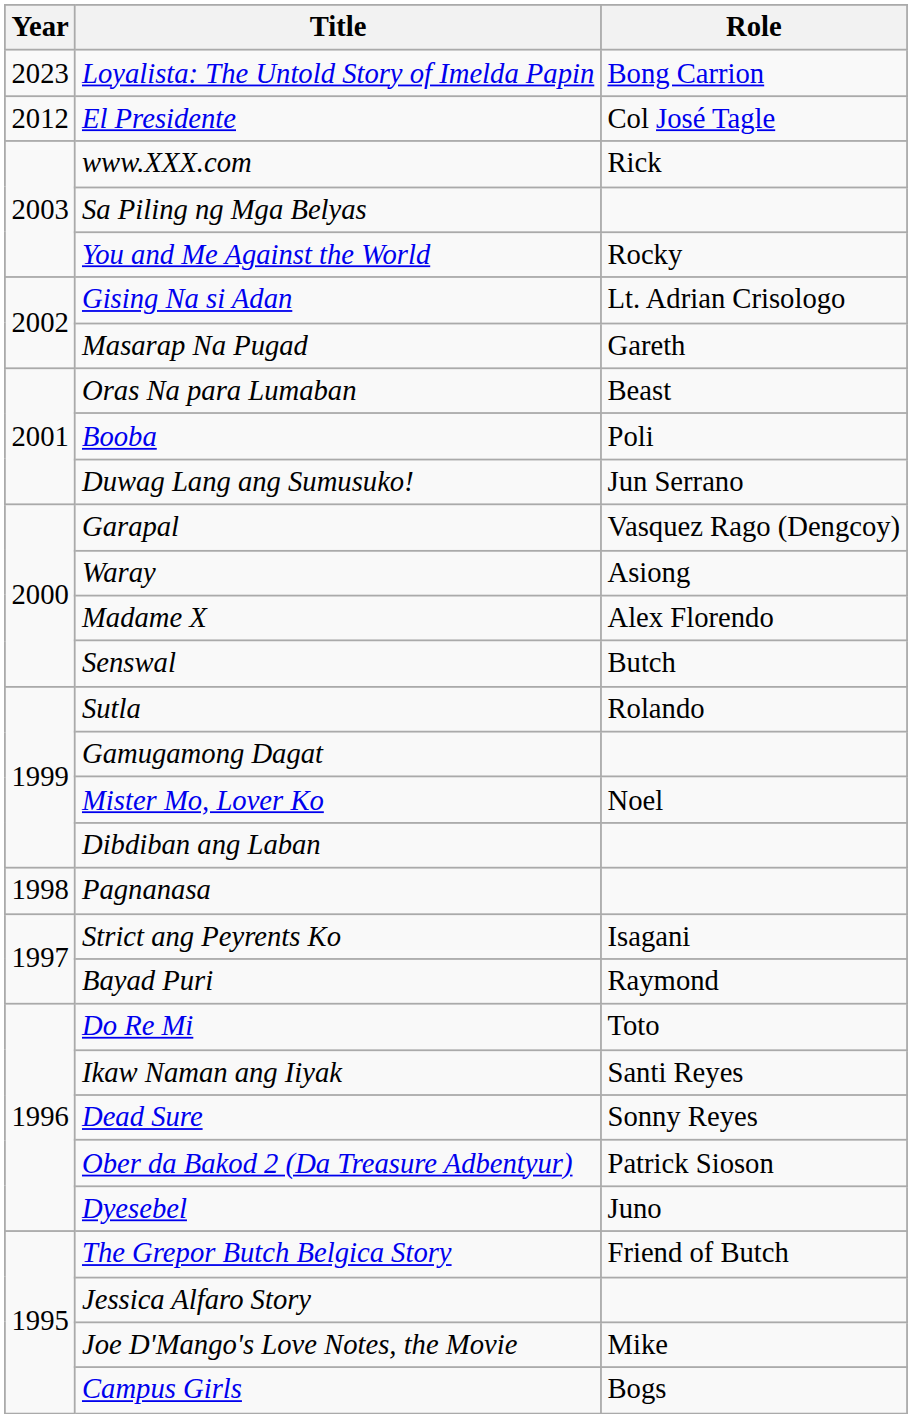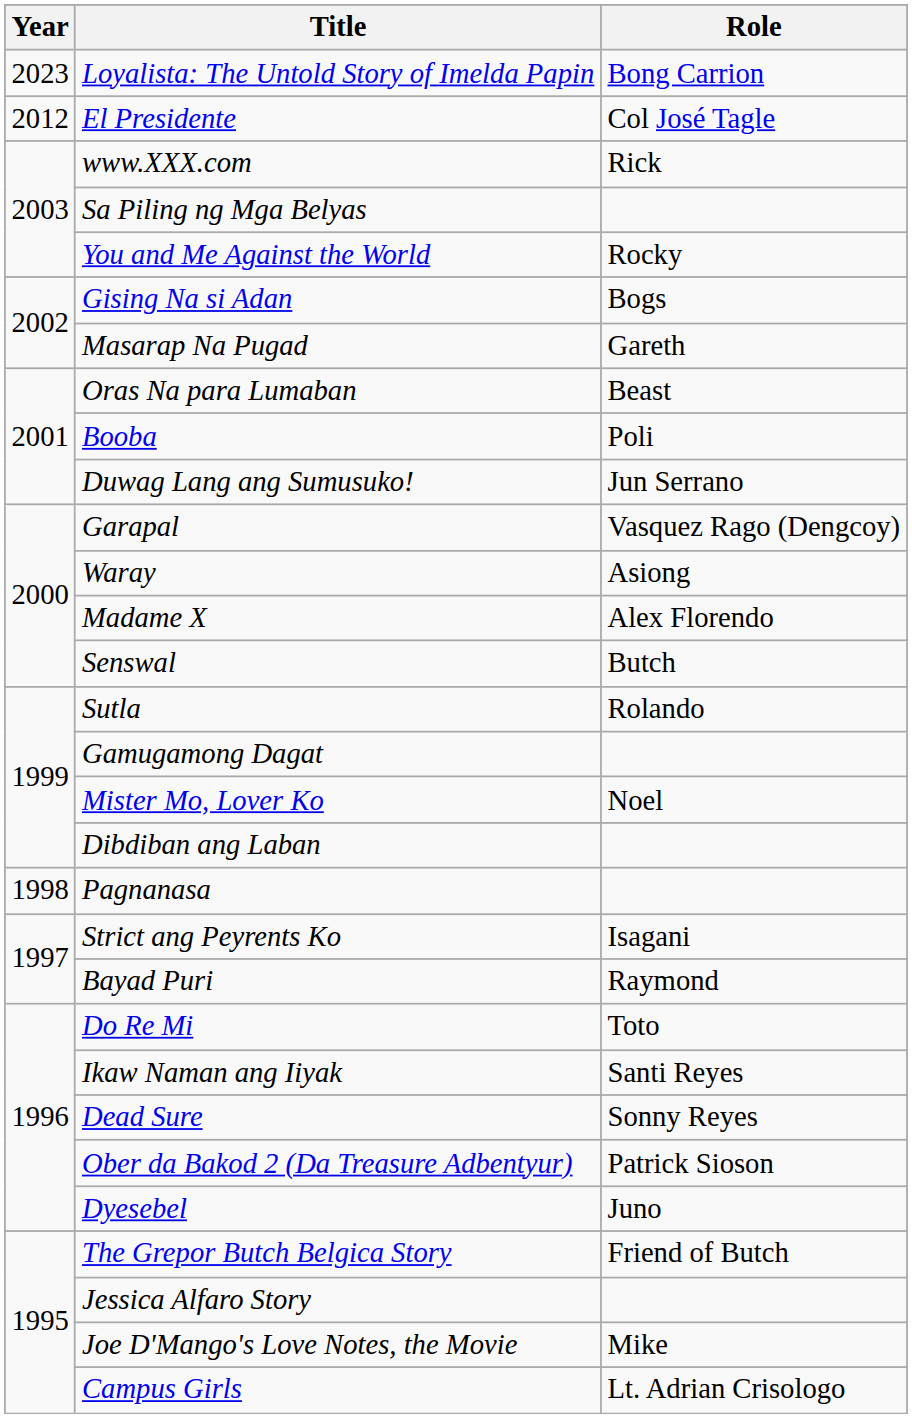 <table class="wikitable">
 <tr>
 <th>Year</th>
 <th>Title</th>
 <th>Role</th>
 </tr>
 <tr>
 <td>2023</td>
 <td><em><a href='#'>Loyalista: The Untold Story of Imelda Papin</a></em></td>
 <td><a href='#'>Bong Carrion</a></td>
 </tr>
 <tr>
 <td>2012</td>
 <td><em><a href='#'>El Presidente</a></em></td>
 <td>Col <a href='#'>José Tagle</a></td>
 </tr>
 <tr>
 <td rowspan="3">2003</td>
 <td><em>www.XXX.com</em></td>
 <td>Rick</td>
 </tr>
 <tr>
 <td><em>Sa Piling ng Mga Belyas</em></td>
 <td></td>
 </tr>
 <tr>
 <td><em><a href='#'>You and Me Against the World</a></em></td>
 <td>Rocky</td>
 </tr>
 <tr>
 <td rowspan="2">2002</td>
 <td><em><a href='#'>Gising Na si Adan</a></em></td>
-<td>Lt. Adrian Crisologo</td>
+<td>Bogs</td>
 </tr>
 <tr>
 <td><em>Masarap Na Pugad</em></td>
 <td>Gareth</td>
 </tr>
 <tr>
 <td rowspan="3">2001</td>
 <td><em>Oras Na para Lumaban</em></td>
 <td>Beast</td>
 </tr>
 <tr>
 <td><em><a href='#'>Booba</a></em></td>
 <td>Poli</td>
 </tr>
 <tr>
 <td><em>Duwag Lang ang Sumusuko!</em></td>
 <td>Jun Serrano</td>
 </tr>
 <tr>
 <td rowspan="4">2000</td>
 <td><em>Garapal</em></td>
 <td>Vasquez Rago (Dengcoy)</td>
 </tr>
 <tr>
 <td><em>Waray</em></td>
 <td>Asiong</td>
 </tr>
 <tr>
 <td><em>Madame X</em></td>
 <td>Alex Florendo</td>
 </tr>
 <tr>
 <td><em>Senswal</em></td>
 <td>Butch</td>
 </tr>
 <tr>
 <td rowspan="4">1999</td>
 <td><em>Sutla</em></td>
 <td>Rolando</td>
 </tr>
 <tr>
 <td><em>Gamugamong Dagat</em></td>
 <td></td>
 </tr>
 <tr>
 <td><em><a href='#'>Mister Mo, Lover Ko</a></em></td>
 <td>Noel</td>
 </tr>
 <tr>
 <td><em>Dibdiban ang Laban</em></td>
 <td></td>
 </tr>
 <tr>
 <td>1998</td>
 <td><em>Pagnanasa</em></td>
 <td></td>
 </tr>
 <tr>
 <td rowspan="2">1997</td>
 <td><em>Strict ang Peyrents Ko</em></td>
 <td>Isagani</td>
 </tr>
 <tr>
 <td><em>Bayad Puri</em></td>
 <td>Raymond</td>
 </tr>
 <tr>
 <td rowspan="5">1996</td>
 <td><em><a href='#'>Do Re Mi</a></em></td>
 <td>Toto</td>
 </tr>
 <tr>
 <td><em>Ikaw Naman ang Iiyak</em></td>
 <td>Santi Reyes</td>
 </tr>
 <tr>
 <td><em><a href='#'>Dead Sure</a></em></td>
 <td>Sonny Reyes</td>
 </tr>
 <tr>
 <td><em><a href='#'>Ober da Bakod 2 (Da Treasure Adbentyur)</a></em></td>
 <td>Patrick Sioson</td>
 </tr>
 <tr>
 <td><em><a href='#'>Dyesebel</a></em></td>
 <td>Juno</td>
 </tr>
 <tr>
 <td rowspan="4">1995</td>
 <td><em><a href='#'>The Grepor Butch Belgica Story</a></em></td>
 <td>Friend of Butch</td>
 </tr>
 <tr>
 <td><em>Jessica Alfaro Story</em></td>
 <td></td>
 </tr>
 <tr>
 <td><em>Joe D'Mango's Love Notes, the Movie</em></td>
 <td>Mike</td>
 </tr>
 <tr>
 <td><em><a href='#'>Campus Girls</a></em></td>
-<td>Bogs</td>
+<td>Lt. Adrian Crisologo</td>
 </tr>
 </table>
